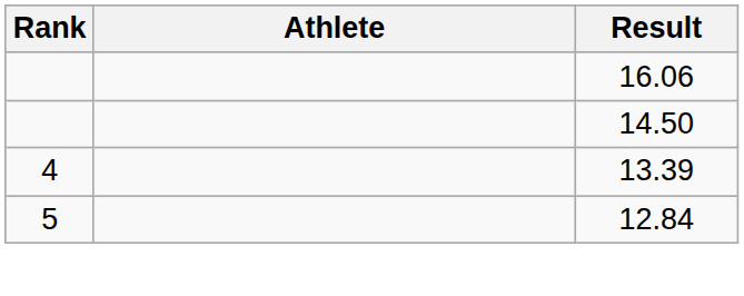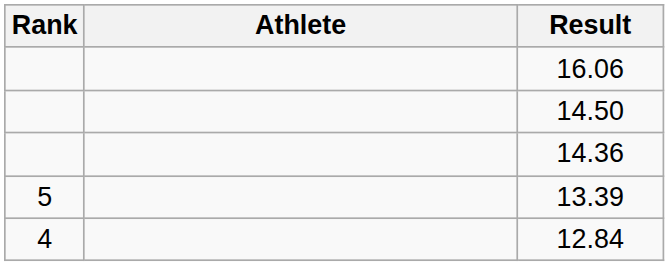 <table class=wikitable style="text-align:center">
 <tr>
 <th width=40>Rank</th>
 <th width=250>Athlete</th>
 <th width=80>Result</th>
 </tr>
 <tr>
 <td></td>
 <td align=left></td>
 <td>16.06</td>
 </tr>
 <tr>
 <td></td>
 <td align=left></td>
 <td>14.50</td>
 </tr>
 <tr>
-<td>4</td>
+<td></td>
+<td align=left></td>
+<td>14.36</td>
+</tr>
+<tr>
+<td>5</td>
 <td align=left></td>
 <td>13.39</td>
 </tr>
 <tr>
-<td>5</td>
+<td>4</td>
 <td align=left></td>
 <td>12.84</td>
 </tr>
 </table>
